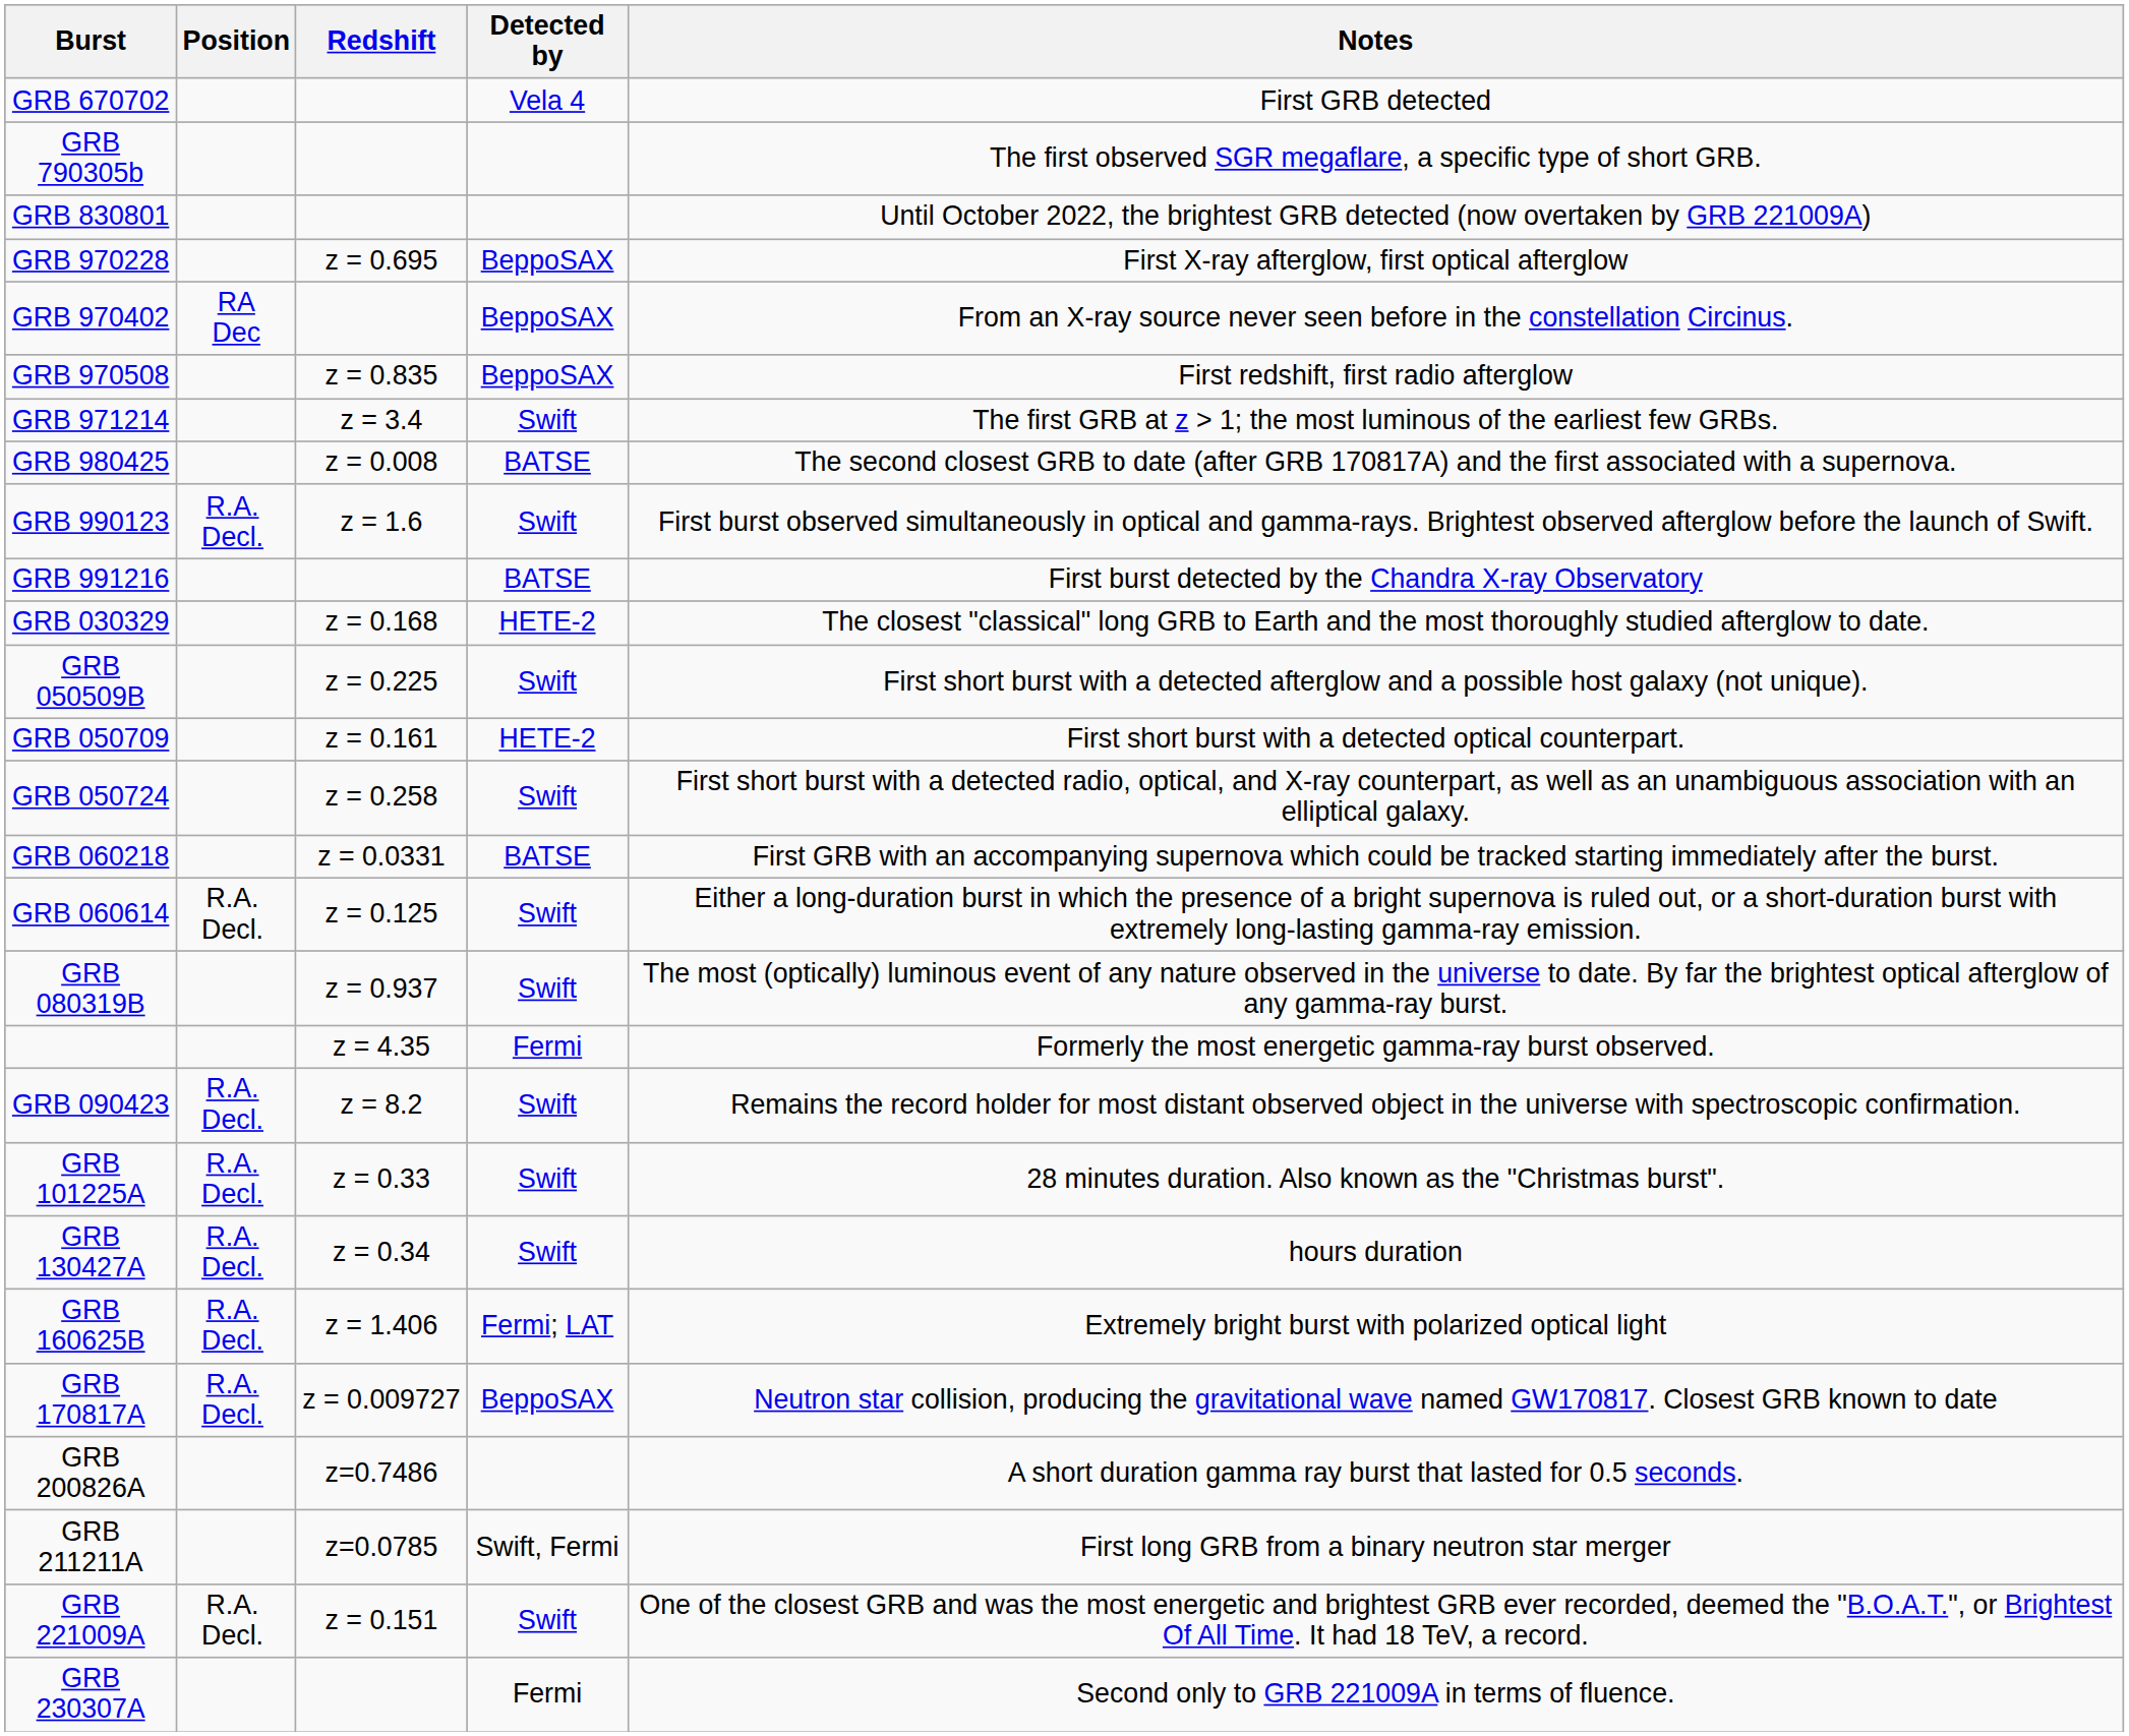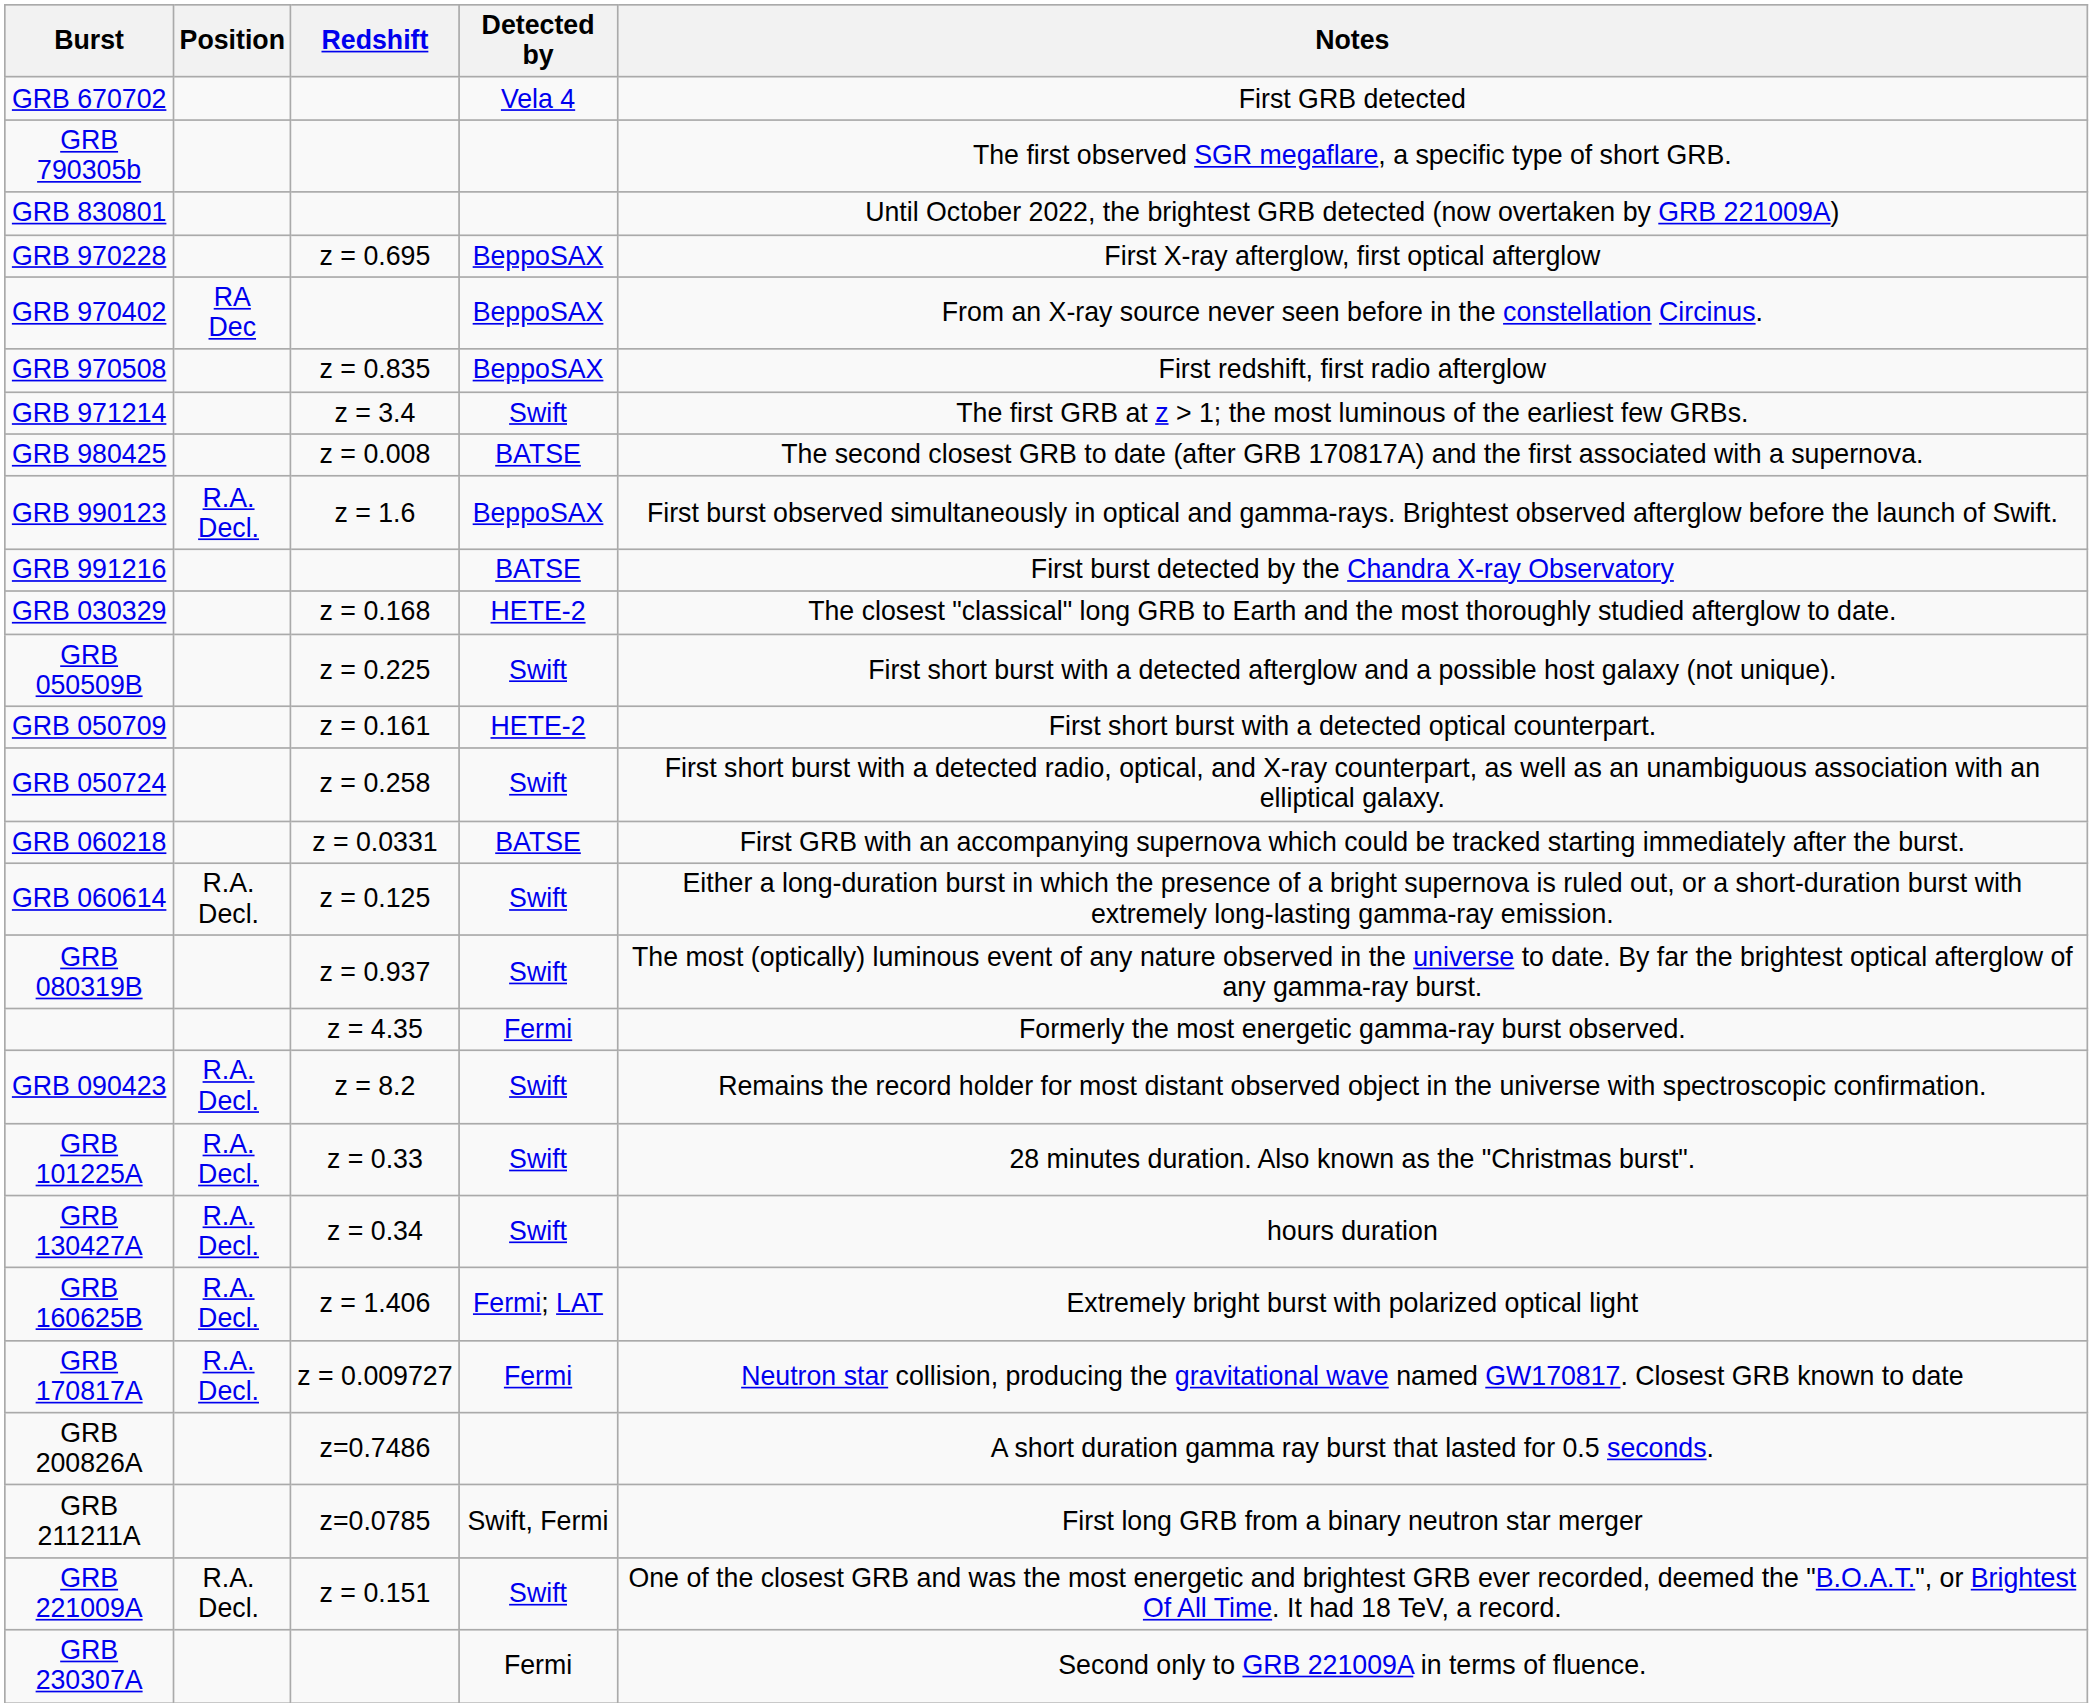 <table class="sortable wikitable" style="text-align:center">
 <tr>
 <th>Burst</th>
 <th>Position</th>
 <th><a href='#'>Redshift</a></th>
 <th>Detected by</th>
 <th>Notes</th>
 </tr>
 <tr>
 <td><a href='#'>GRB 670702</a></td>
 <td></td>
 <td></td>
 <td><a href='#'>Vela 4</a></td>
 <td>First GRB detected</td>
 </tr>
 <tr>
 <td><a href='#'>GRB 790305b</a></td>
 <td></td>
 <td></td>
 <td></td>
 <td>The first observed <a href='#'>SGR megaflare</a>, a specific type of short GRB.</td>
 </tr>
 <tr>
 <td><a href='#'>GRB 830801</a></td>
 <td></td>
 <td></td>
 <td></td>
 <td>Until October 2022, the brightest GRB detected (now overtaken by <a href='#'>GRB 221009A</a>)</td>
 </tr>
 <tr>
 <td><a href='#'>GRB 970228</a></td>
 <td></td>
 <td>z = 0.695</td>
 <td><a href='#'>BeppoSAX</a></td>
 <td>First X-ray afterglow, first optical afterglow</td>
 </tr>
 <tr>
 <td><a href='#'>GRB 970402</a></td>
 <td><a href='#'>RA</a> <br><a href='#'>Dec</a> </td>
 <td></td>
 <td><a href='#'>BeppoSAX</a></td>
 <td>From an X-ray source never seen before in the <a href='#'>constellation</a> <a href='#'>Circinus</a>.</td>
 </tr>
 <tr>
 <td><a href='#'>GRB 970508</a></td>
 <td></td>
 <td>z = 0.835</td>
 <td><a href='#'>BeppoSAX</a></td>
 <td>First redshift, first radio afterglow</td>
 </tr>
 <tr>
 <td><a href='#'>GRB 971214</a></td>
 <td></td>
 <td>z = 3.4</td>
 <td><a href='#'>Swift</a></td>
 <td>The first GRB at <a href='#'>z</a> > 1; the most luminous of the earliest few GRBs.</td>
 </tr>
 <tr>
 <td><a href='#'>GRB 980425</a></td>
 <td></td>
 <td>z = 0.008</td>
 <td><a href='#'>BATSE</a></td>
 <td>The second closest GRB to date (after GRB 170817A) and the first associated with a supernova.</td>
 </tr>
 <tr>
 <td><a href='#'>GRB 990123</a></td>
 <td><a href='#'>R.A.</a> <br><a href='#'>Decl.</a> </td>
 <td>z = 1.6</td>
-<td><a href='#'>Swift</a></td>
+<td><a href='#'>BeppoSAX</a></td>
 <td>First burst observed simultaneously in optical and gamma-rays.  Brightest observed afterglow before the launch of Swift.</td>
 </tr>
 <tr>
 <td><a href='#'>GRB 991216</a></td>
 <td></td>
 <td></td>
 <td><a href='#'>BATSE</a></td>
 <td>First burst detected by the <a href='#'>Chandra X-ray Observatory</a></td>
 </tr>
 <tr>
 <td><a href='#'>GRB 030329</a></td>
 <td></td>
 <td>z = 0.168</td>
 <td><a href='#'>HETE-2</a></td>
 <td>The closest "classical" long GRB to Earth and the most thoroughly studied afterglow to date.</td>
 </tr>
 <tr>
 <td><a href='#'>GRB 050509B</a></td>
 <td></td>
 <td>z = 0.225</td>
 <td><a href='#'>Swift</a></td>
 <td>First short burst with a detected afterglow and a possible host galaxy (not unique).</td>
 </tr>
 <tr>
 <td><a href='#'>GRB 050709</a></td>
 <td></td>
 <td>z = 0.161</td>
 <td><a href='#'>HETE-2</a></td>
 <td>First short burst with a detected optical counterpart.</td>
 </tr>
 <tr>
 <td><a href='#'>GRB 050724</a></td>
 <td></td>
 <td>z = 0.258</td>
 <td><a href='#'>Swift</a></td>
 <td>First short burst with a detected radio, optical, and X-ray counterpart, as well as an unambiguous association with an elliptical galaxy.</td>
 </tr>
 <tr>
 <td><a href='#'>GRB 060218</a></td>
 <td></td>
 <td>z = 0.0331</td>
 <td><a href='#'>BATSE</a></td>
 <td>First GRB with an accompanying supernova which could be tracked starting immediately after the burst.</td>
 </tr>
 <tr>
 <td><a href='#'>GRB 060614</a></td>
 <td>R.A. <br>Decl. </td>
 <td>z = 0.125</td>
 <td><a href='#'>Swift</a></td>
 <td>Either a long-duration burst in which the presence of a bright supernova is ruled out, or a short-duration burst with extremely long-lasting gamma-ray emission.</td>
 </tr>
 <tr>
 <td><a href='#'>GRB 080319B</a></td>
 <td></td>
 <td>z = 0.937</td>
 <td><a href='#'>Swift</a></td>
 <td>The most (optically) luminous event of any nature observed in the <a href='#'>universe</a> to date. By far the brightest optical afterglow of any gamma-ray burst.</td>
 </tr>
 <tr>
 <td></td>
 <td></td>
 <td>z = 4.35</td>
 <td><a href='#'>Fermi</a></td>
 <td>Formerly the most energetic gamma-ray burst observed.</td>
 </tr>
 <tr>
 <td><a href='#'>GRB 090423</a></td>
 <td><a href='#'>R.A.</a> <br><a href='#'>Decl.</a> </td>
 <td>z = 8.2</td>
 <td><a href='#'>Swift</a></td>
 <td>Remains the record holder for most distant observed object in the universe with spectroscopic confirmation.</td>
 </tr>
 <tr>
 <td><a href='#'>GRB 101225A</a></td>
 <td><a href='#'>R.A.</a> <br><a href='#'>Decl.</a> </td>
 <td>z = 0.33</td>
 <td><a href='#'>Swift</a></td>
 <td>28 minutes duration. Also known as the "Christmas burst".</td>
 </tr>
 <tr>
 <td><a href='#'>GRB 130427A</a></td>
 <td><a href='#'>R.A.</a> <br><a href='#'>Decl.</a> </td>
 <td>z = 0.34</td>
 <td><a href='#'>Swift</a></td>
 <td>hours duration</td>
 </tr>
 <tr>
 <td><a href='#'>GRB 160625B</a></td>
 <td><a href='#'>R.A.</a> <br><a href='#'>Decl.</a> </td>
 <td>z = 1.406</td>
 <td><a href='#'>Fermi</a>; <a href='#'>LAT</a></td>
 <td>Extremely bright burst with polarized optical light</td>
 </tr>
 <tr>
 <td><a href='#'>GRB 170817A</a></td>
 <td><a href='#'>R.A.</a> <br><a href='#'>Decl.</a> </td>
 <td>z = 0.009727</td>
-<td><a href='#'>BeppoSAX</a></td>
+<td><a href='#'>Fermi</a></td>
 <td><a href='#'>Neutron star</a> collision, producing the <a href='#'>gravitational wave</a> named <a href='#'>GW170817</a>. Closest GRB known to date</td>
 </tr>
 <tr>
 <td>GRB 200826A</td>
 <td></td>
 <td>z=0.7486</td>
 <td></td>
 <td>A short duration gamma ray burst that lasted for 0.5 <a href='#'>seconds</a>.</td>
 </tr>
 <tr>
 <td>GRB 211211A</td>
 <td></td>
 <td>z=0.0785</td>
 <td>Swift, Fermi</td>
 <td>First long GRB from a binary neutron star merger</td>
 </tr>
 <tr>
 <td><a href='#'>GRB 221009A</a></td>
 <td>R.A. <br>Decl. </td>
 <td>z = 0.151</td>
 <td><a href='#'>Swift</a></td>
 <td>One of the closest GRB and was the most energetic and brightest GRB ever recorded, deemed the "<a href='#'>B.O.A.T.</a>", or <a href='#'>Brightest Of All Time</a>. It had 18 TeV, a record.</td>
 </tr>
 <tr>
 <td><a href='#'>GRB 230307A</a></td>
 <td></td>
 <td></td>
 <td>Fermi</td>
 <td>Second only to <a href='#'>GRB 221009A</a> in terms of fluence.</td>
 </tr>
 </table>
